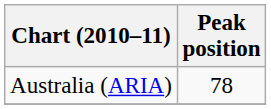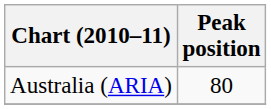 <table class="wikitable sortable">
 <tr>
 <th>Chart (2010–11)</th>
 <th>Peak<br>position</th>
 </tr>
 <tr>
 <td>Australia (<a href='#'>ARIA</a>)</td>
-<td align="center">78</td>
+<td align="center">80</td>
 </tr>
 <tr>
 </tr>
 <tr>
 </tr>
 <tr>
 </tr>
 <tr>
 </tr>
 <tr>
 </tr>
 <tr>
 </tr>
 <tr>
 </tr>
 <tr>
 </tr>
 </table>
